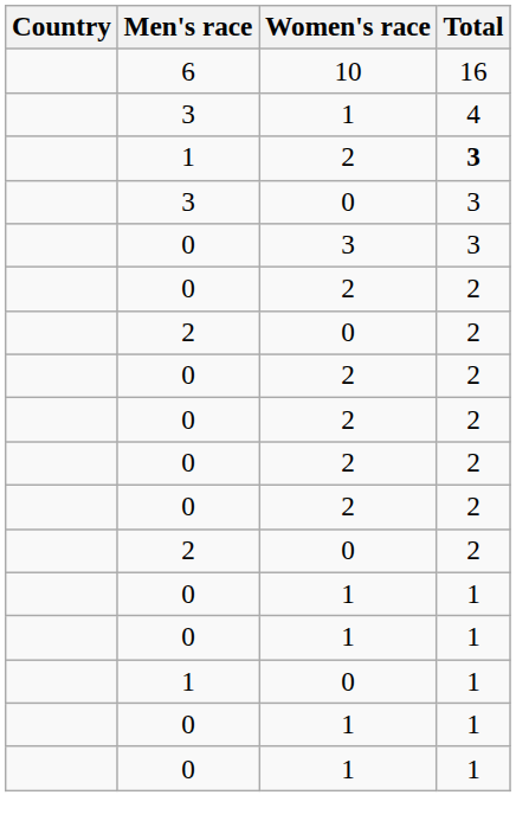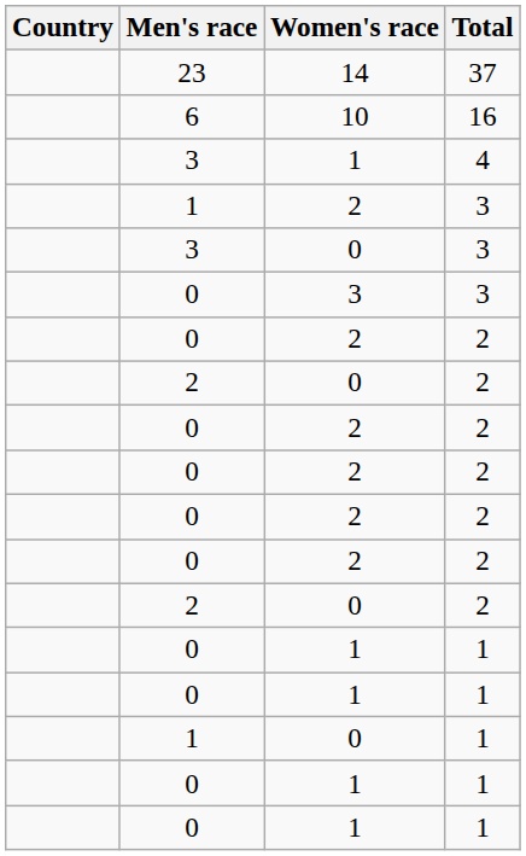 <table class="wikitable sortable" style="text-align:center">
 <tr>
 <th>Country</th>
 <th>Men's race</th>
 <th>Women's race</th>
 <th>Total</th>
+</tr>
+<tr>
+<td align=left></td>
+<td>23</td>
+<td>14</td>
+<td>37</td>
 </tr>
 <tr>
 <td align=left></td>
 <td>6</td>
 <td>10</td>
 <td>16</td>
 </tr>
 <tr>
 <td align=left></td>
 <td>3</td>
 <td>1</td>
 <td>4</td>
 </tr>
 <tr>
 <td align=left></td>
 <td>1</td>
 <td>2</td>
-<td><strong>3</strong></td>
+<td>3</td>
 </tr>
 <tr>
 <td align=left></td>
 <td>3</td>
 <td>0</td>
 <td>3</td>
 </tr>
 <tr>
 <td align=left></td>
 <td>0</td>
 <td>3</td>
 <td>3</td>
 </tr>
 <tr>
 <td align=left></td>
 <td>0</td>
 <td>2</td>
 <td>2</td>
 </tr>
 <tr>
 <td align=left></td>
 <td>2</td>
 <td>0</td>
 <td>2</td>
 </tr>
 <tr>
 <td align=left></td>
 <td>0</td>
 <td>2</td>
 <td>2</td>
 </tr>
 <tr>
 <td align=left></td>
 <td>0</td>
 <td>2</td>
 <td>2</td>
 </tr>
 <tr>
 <td align=left></td>
 <td>0</td>
 <td>2</td>
 <td>2</td>
 </tr>
 <tr>
 <td align=left></td>
 <td>0</td>
 <td>2</td>
 <td>2</td>
 </tr>
 <tr>
 <td align=left></td>
 <td>2</td>
 <td>0</td>
 <td>2</td>
 </tr>
 <tr>
 <td align=left></td>
 <td>0</td>
 <td>1</td>
 <td>1</td>
 </tr>
 <tr>
 <td align=left></td>
 <td>0</td>
 <td>1</td>
 <td>1</td>
 </tr>
 <tr>
 <td align=left></td>
 <td>1</td>
 <td>0</td>
 <td>1</td>
 </tr>
 <tr>
 <td align=left></td>
 <td>0</td>
 <td>1</td>
 <td>1</td>
 </tr>
 <tr>
 <td align=left></td>
 <td>0</td>
 <td>1</td>
 <td>1</td>
 </tr>
 </table>
